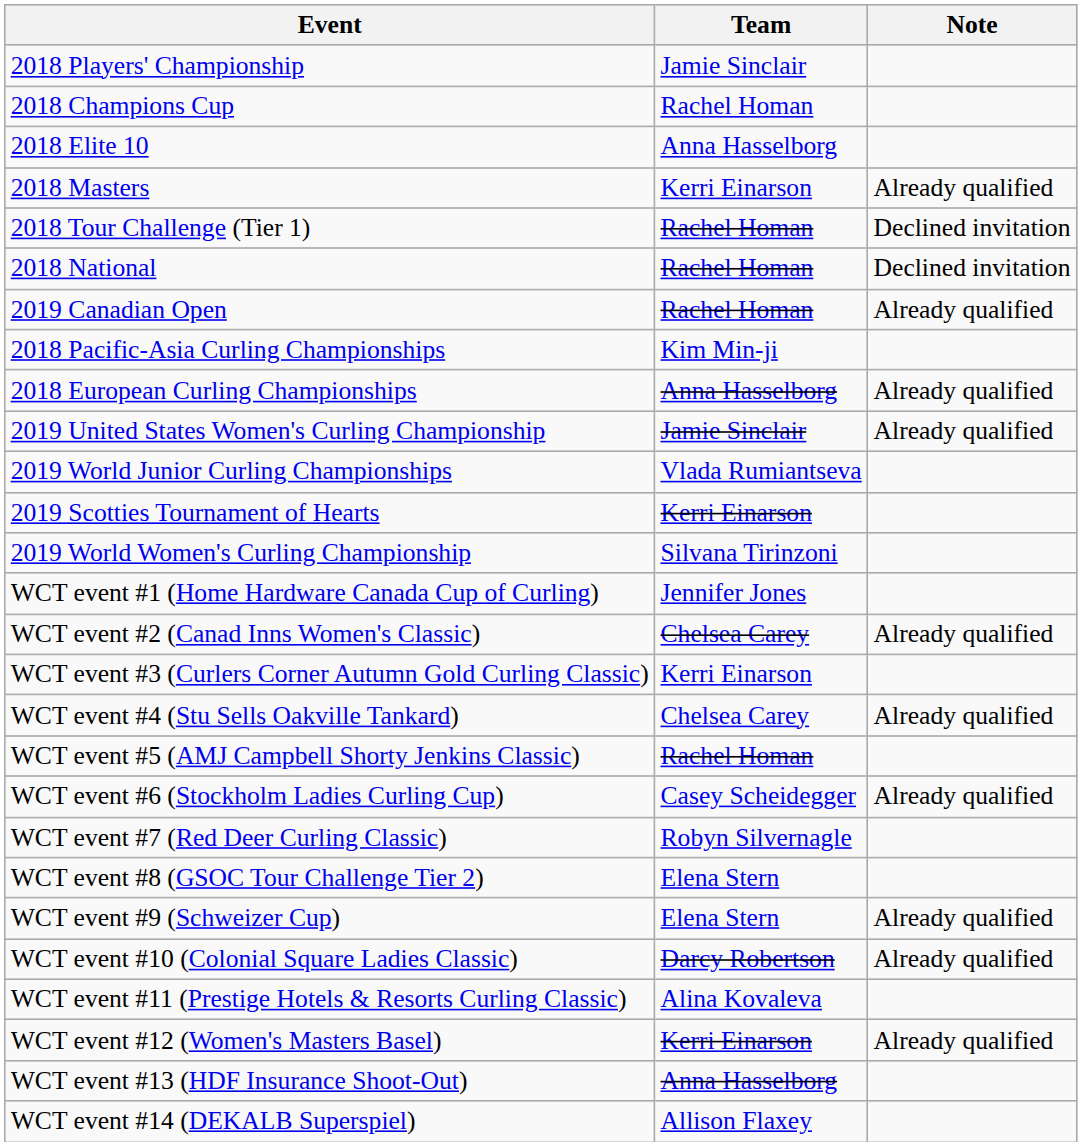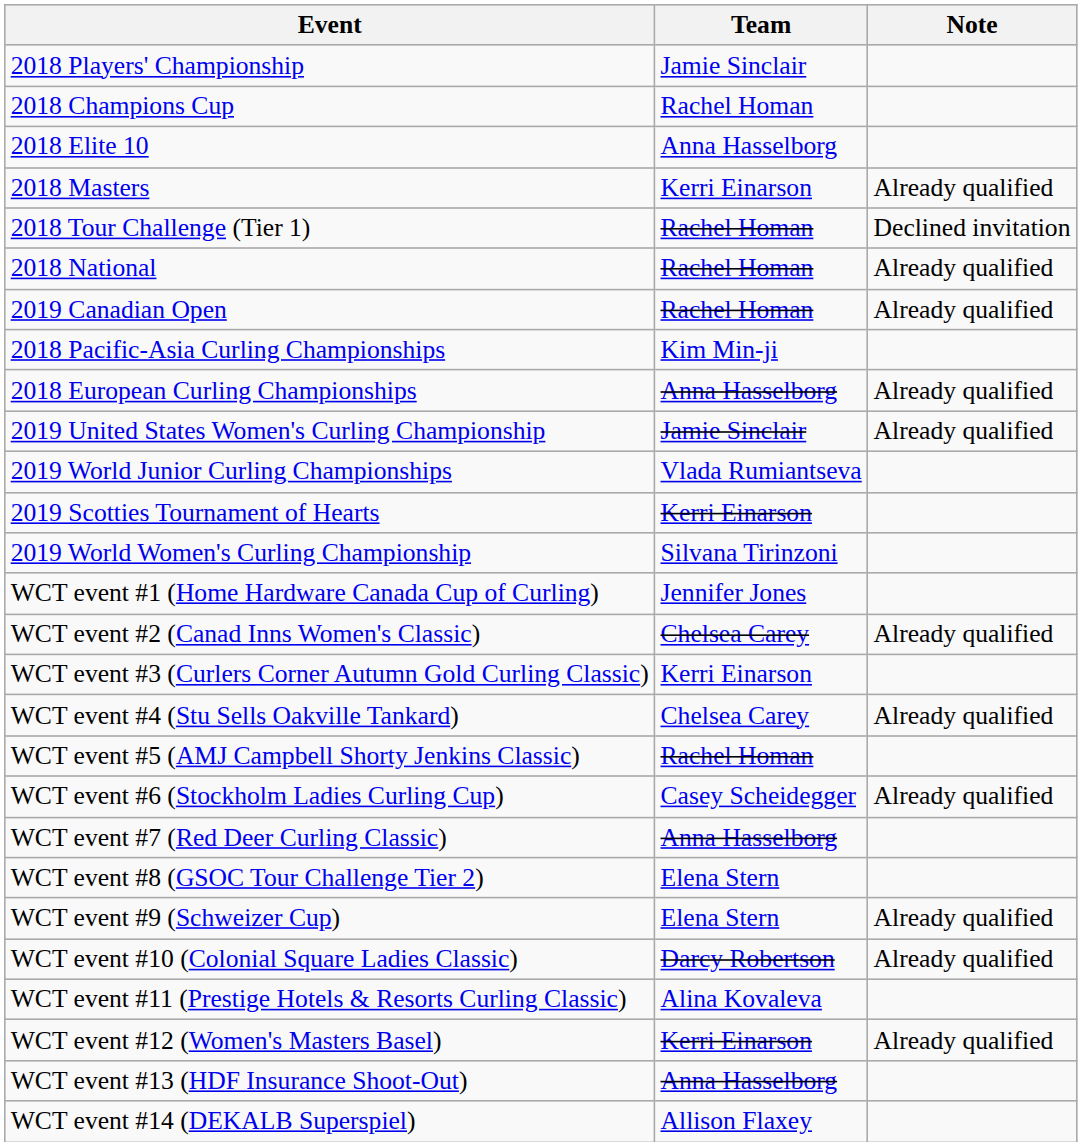 <table class=wikitable>
 <tr>
 <th>Event</th>
 <th>Team</th>
 <th>Note</th>
 </tr>
 <tr>
 <td><a href='#'>2018 Players' Championship</a></td>
 <td> <a href='#'>Jamie Sinclair</a></td>
 <td></td>
 </tr>
 <tr>
 <td><a href='#'>2018 Champions Cup</a></td>
 <td> <a href='#'>Rachel Homan</a></td>
 <td></td>
 </tr>
 <tr>
 <td><a href='#'>2018 Elite 10</a></td>
 <td> <a href='#'>Anna Hasselborg</a></td>
 <td></td>
 </tr>
 <tr>
 <td><a href='#'>2018 Masters</a></td>
 <td> <a href='#'>Kerri Einarson</a></td>
 <td>Already qualified</td>
 </tr>
 <tr>
 <td><a href='#'>2018 Tour Challenge</a> (Tier 1)</td>
 <td> <s><a href='#'>Rachel Homan</a></s></td>
 <td>Declined invitation</td>
 </tr>
 <tr>
 <td><a href='#'>2018 National</a></td>
 <td> <s><a href='#'>Rachel Homan</a></s></td>
-<td>Declined invitation</td>
+<td>Already qualified</td>
 </tr>
 <tr>
 <td><a href='#'>2019 Canadian Open</a></td>
 <td> <s><a href='#'>Rachel Homan</a></s></td>
 <td>Already qualified</td>
 </tr>
 <tr>
 <td><a href='#'>2018 Pacific-Asia Curling Championships</a></td>
 <td> <a href='#'>Kim Min-ji</a></td>
 <td></td>
 </tr>
 <tr>
 <td><a href='#'>2018 European Curling Championships</a></td>
 <td> <s><a href='#'>Anna Hasselborg</a></s></td>
 <td>Already qualified</td>
 </tr>
 <tr>
 <td><a href='#'>2019 United States Women's Curling Championship</a></td>
 <td> <s><a href='#'>Jamie Sinclair</a></s></td>
 <td>Already qualified</td>
 </tr>
 <tr>
 <td><a href='#'>2019 World Junior Curling Championships</a></td>
 <td> <a href='#'>Vlada Rumiantseva</a></td>
 <td></td>
 </tr>
 <tr>
 <td><a href='#'>2019 Scotties Tournament of Hearts</a></td>
 <td> <s><a href='#'>Kerri Einarson</a></s></td>
 <td></td>
 </tr>
 <tr>
 <td><a href='#'>2019 World Women's Curling Championship</a></td>
 <td> <a href='#'>Silvana Tirinzoni</a></td>
 <td></td>
 </tr>
 <tr>
 <td>WCT event #1 (<a href='#'>Home Hardware Canada Cup of Curling</a>)</td>
 <td> <a href='#'>Jennifer Jones</a></td>
 <td></td>
 </tr>
 <tr>
 <td>WCT event #2 (<a href='#'>Canad Inns Women's Classic</a>)</td>
 <td> <s><a href='#'>Chelsea Carey</a></s></td>
 <td>Already qualified</td>
 </tr>
 <tr>
 <td>WCT event #3 (<a href='#'>Curlers Corner Autumn Gold Curling Classic</a>)</td>
 <td> <a href='#'>Kerri Einarson</a></td>
 <td></td>
 </tr>
 <tr>
 <td>WCT event #4 (<a href='#'>Stu Sells Oakville Tankard</a>)</td>
 <td> <a href='#'>Chelsea Carey</a></td>
 <td>Already qualified</td>
 </tr>
 <tr>
 <td>WCT event #5 (<a href='#'>AMJ Campbell Shorty Jenkins Classic</a>)</td>
 <td> <s><a href='#'>Rachel Homan</a></s></td>
 <td></td>
 </tr>
 <tr>
 <td>WCT event #6 (<a href='#'>Stockholm Ladies Curling Cup</a>)</td>
 <td> <a href='#'>Casey Scheidegger</a></td>
 <td>Already qualified</td>
 </tr>
 <tr>
 <td>WCT event #7 (<a href='#'>Red Deer Curling Classic</a>)</td>
-<td> <a href='#'>Robyn Silvernagle</a></td>
+<td> <s><a href='#'>Anna Hasselborg</a></s></td>
 <td></td>
 </tr>
 <tr>
 <td>WCT event #8 (<a href='#'>GSOC Tour Challenge Tier 2</a>)</td>
 <td> <a href='#'>Elena Stern</a></td>
 <td></td>
 </tr>
 <tr>
 <td>WCT event #9 (<a href='#'>Schweizer Cup</a>)</td>
 <td> <a href='#'>Elena Stern</a></td>
 <td>Already qualified</td>
 </tr>
 <tr>
 <td>WCT event #10 (<a href='#'>Colonial Square Ladies Classic</a>)</td>
 <td> <s><a href='#'>Darcy Robertson</a></s></td>
 <td>Already qualified</td>
 </tr>
 <tr>
 <td>WCT event #11 (<a href='#'>Prestige Hotels & Resorts Curling Classic</a>)</td>
 <td> <a href='#'>Alina Kovaleva</a></td>
 <td></td>
 </tr>
 <tr>
 <td>WCT event #12 (<a href='#'>Women's Masters Basel</a>)</td>
 <td> <s><a href='#'>Kerri Einarson</a></s></td>
 <td>Already qualified</td>
 </tr>
 <tr>
 <td>WCT event #13 (<a href='#'>HDF Insurance Shoot-Out</a>)</td>
 <td> <s><a href='#'>Anna Hasselborg</a></s></td>
 <td></td>
 </tr>
 <tr>
 <td>WCT event #14 (<a href='#'>DEKALB Superspiel</a>)</td>
 <td> <a href='#'>Allison Flaxey</a></td>
 <td></td>
 </tr>
 </table>
